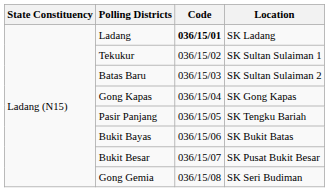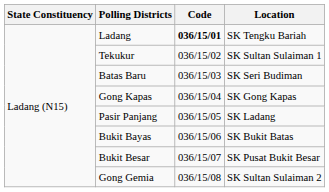 <table class="wikitable sortable mw-collapsible">
 <tr>
 <th><small>State Constituency</small></th>
 <th><small>Polling Districts</small></th>
 <th><small>Code</small></th>
 <th><small>Location</small></th>
 </tr>
 <tr>
 <td rowspan="8"><small>Ladang (N15)</small></td>
 <td><small>Ladang</small></td>
 <td><strong><small>036/15/01</small></strong></td>
-<td><small>SK Ladang</small></td>
+<td><small>SK Tengku Bariah</small></td>
 </tr>
 <tr>
 <td><small>Tekukur</small></td>
 <td><small>036/15/02</small></td>
 <td><small>SK Sultan Sulaiman 1</small></td>
 </tr>
 <tr>
 <td><small>Batas Baru</small></td>
 <td><small>036/15/03</small></td>
-<td><small>SK Sultan Sulaiman 2</small></td>
+<td><small>SK Seri Budiman</small></td>
 </tr>
 <tr>
 <td><small>Gong Kapas</small></td>
 <td><small>036/15/04</small></td>
 <td><small>SK Gong Kapas</small></td>
 </tr>
 <tr>
 <td><small>Pasir Panjang</small></td>
 <td><small>036/15/05</small></td>
-<td><small>SK Tengku Bariah</small></td>
+<td><small>SK Ladang</small></td>
 </tr>
 <tr>
 <td><small>Bukit Bayas</small></td>
 <td><small>036/15/06</small></td>
 <td><small>SK Bukit Batas</small></td>
 </tr>
 <tr>
 <td><small>Bukit Besar</small></td>
 <td><small>036/15/07</small></td>
 <td><small>SK Pusat Bukit Besar</small></td>
 </tr>
 <tr>
 <td><small>Gong Gemia</small></td>
 <td><small>036/15/08</small></td>
-<td><small>SK Seri Budiman</small></td>
+<td><small>SK Sultan Sulaiman 2</small></td>
 </tr>
 </table>
